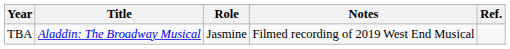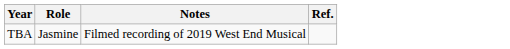 <table class="wikitable sortable">
 <tr>
 <th>Year</th>
-<th>Title</th>
 <th>Role</th>
 <th>Notes</th>
 <th>Ref.</th>
 </tr>
 <tr>
 <td>TBA</td>
-<td><em><a href='#'>Aladdin: The Broadway Musical</a></em></td>
 <td>Jasmine</td>
 <td>Filmed recording of 2019 West End Musical</td>
 <td></td>
 </tr>
 </table>
